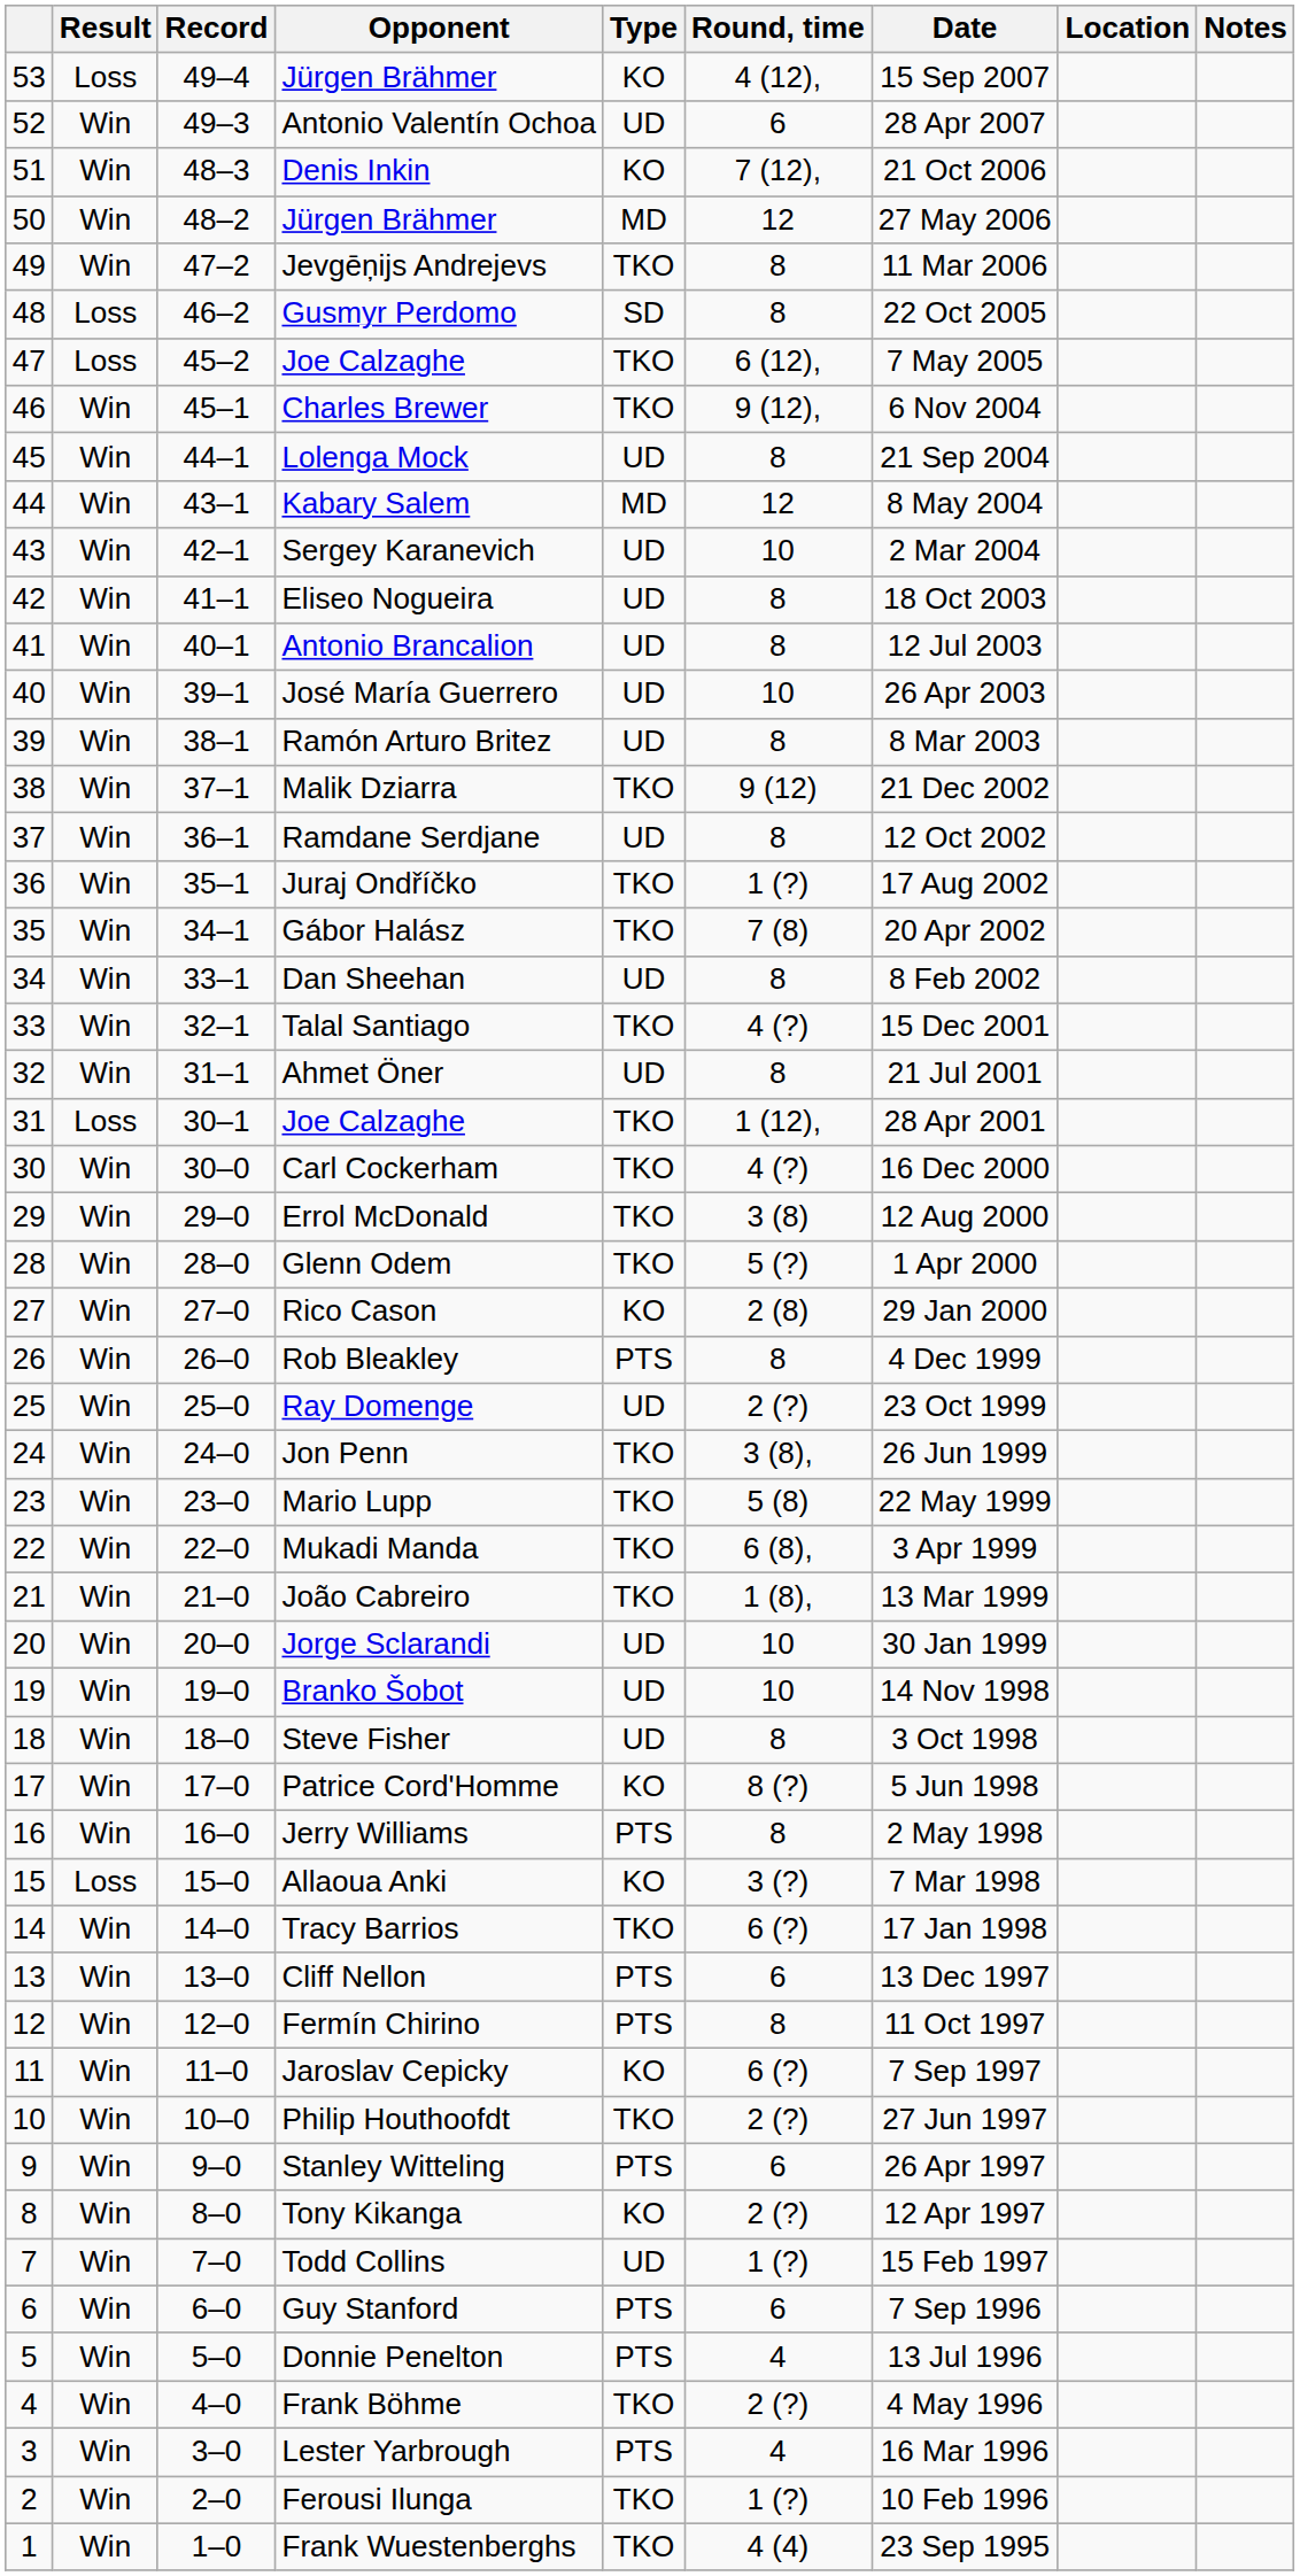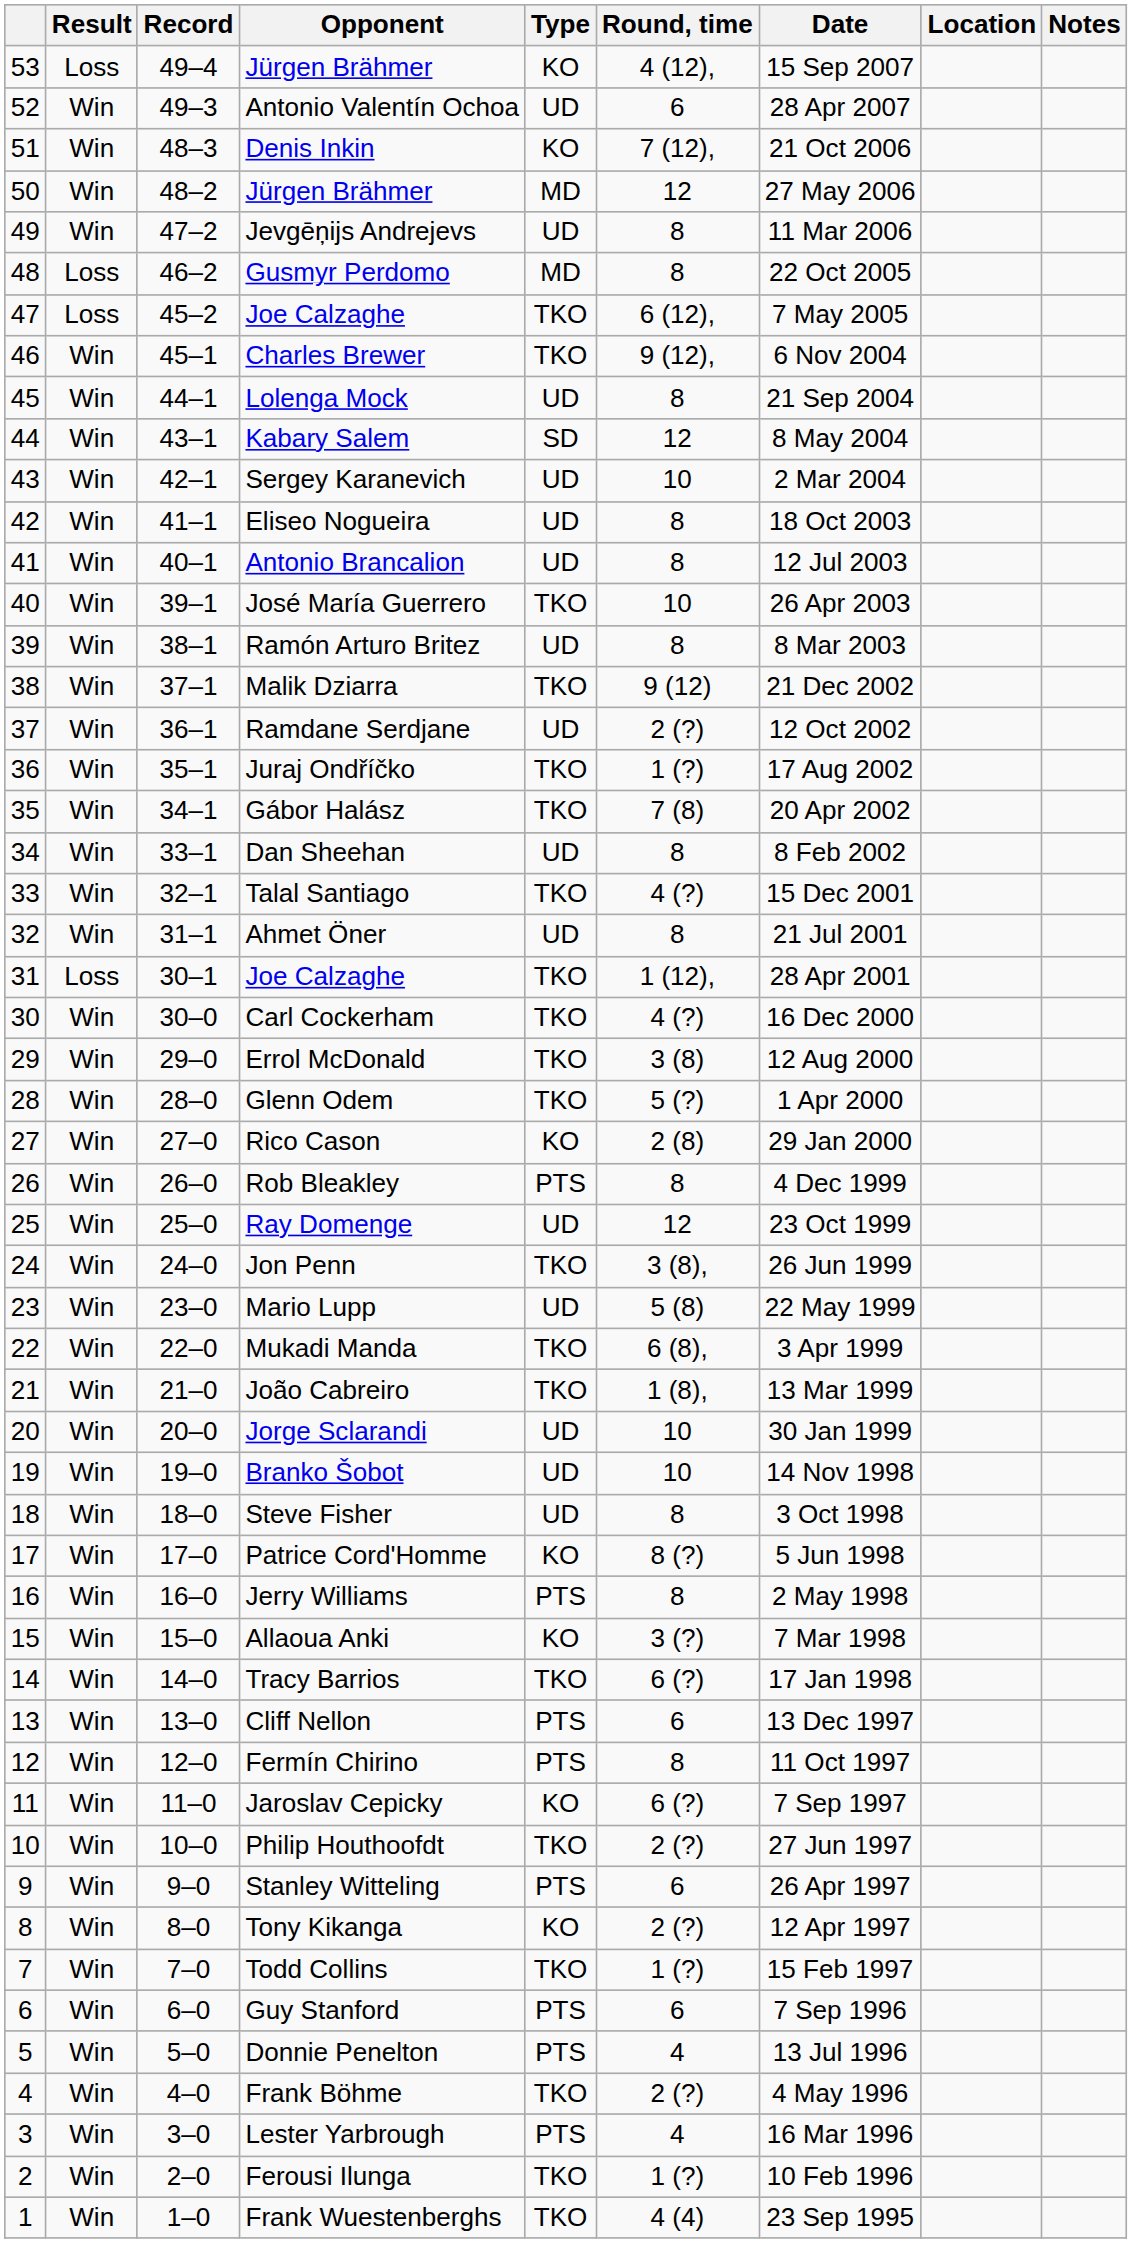 <table class="wikitable" style="text-align:center">
 <tr>
 <th></th>
 <th>Result</th>
 <th>Record</th>
 <th>Opponent</th>
 <th>Type</th>
 <th>Round, time</th>
 <th>Date</th>
 <th>Location</th>
 <th>Notes</th>
 </tr>
 <tr>
 <td>53</td>
 <td>Loss</td>
 <td>49–4</td>
 <td style="text-align:left;"><a href='#'>Jürgen Brähmer</a></td>
 <td>KO</td>
 <td>4 (12), </td>
 <td>15 Sep 2007</td>
 <td style="text-align:left;"></td>
 <td style="text-align:left;"></td>
 </tr>
 <tr>
 <td>52</td>
 <td>Win</td>
 <td>49–3</td>
 <td style="text-align:left;">Antonio Valentín Ochoa</td>
 <td>UD</td>
 <td>6</td>
 <td>28 Apr 2007</td>
 <td style="text-align:left;"></td>
 <td></td>
 </tr>
 <tr>
 <td>51</td>
 <td>Win</td>
 <td>48–3</td>
 <td style="text-align:left;"><a href='#'>Denis Inkin</a></td>
 <td>KO</td>
 <td>7 (12), </td>
 <td>21 Oct 2006</td>
 <td style="text-align:left;"></td>
 <td style="text-align:left;"></td>
 </tr>
 <tr>
 <td>50</td>
 <td>Win</td>
 <td>48–2</td>
 <td style="text-align:left;"><a href='#'>Jürgen Brähmer</a></td>
 <td>MD</td>
 <td>12</td>
 <td>27 May 2006</td>
 <td style="text-align:left;"></td>
 <td style="text-align:left;"></td>
 </tr>
 <tr>
 <td>49</td>
 <td>Win</td>
 <td>47–2</td>
 <td style="text-align:left;">Jevgēņijs Andrejevs</td>
-<td>TKO</td>
+<td>UD</td>
 <td>8</td>
 <td>11 Mar 2006</td>
 <td style="text-align:left;"></td>
 <td></td>
 </tr>
 <tr>
 <td>48</td>
 <td>Loss</td>
 <td>46–2</td>
 <td style="text-align:left;"><a href='#'>Gusmyr Perdomo</a></td>
-<td>SD</td>
+<td>MD</td>
 <td>8</td>
 <td>22 Oct 2005</td>
 <td style="text-align:left;"></td>
 <td></td>
 </tr>
 <tr>
 <td>47</td>
 <td>Loss</td>
 <td>45–2</td>
 <td style="text-align:left;"><a href='#'>Joe Calzaghe</a></td>
 <td>TKO</td>
 <td>6 (12), </td>
 <td>7 May 2005</td>
 <td style="text-align:left;"></td>
 <td style="text-align:left;"></td>
 </tr>
 <tr>
 <td>46</td>
 <td>Win</td>
 <td>45–1</td>
 <td style="text-align:left;"><a href='#'>Charles Brewer</a></td>
 <td>TKO</td>
 <td>9 (12), </td>
 <td>6 Nov 2004</td>
 <td style="text-align:left;"></td>
 <td style="text-align:left;"></td>
 </tr>
 <tr>
 <td>45</td>
 <td>Win</td>
 <td>44–1</td>
 <td style="text-align:left;"><a href='#'>Lolenga Mock</a></td>
 <td>UD</td>
 <td>8</td>
 <td>21 Sep 2004</td>
 <td style="text-align:left;"></td>
 <td></td>
 </tr>
 <tr>
 <td>44</td>
 <td>Win</td>
 <td>43–1</td>
 <td style="text-align:left;"><a href='#'>Kabary Salem</a></td>
-<td>MD</td>
+<td>SD</td>
 <td>12</td>
 <td>8 May 2004</td>
 <td style="text-align:left;"></td>
 <td style="text-align:left;"></td>
 </tr>
 <tr>
 <td>43</td>
 <td>Win</td>
 <td>42–1</td>
 <td style="text-align:left;">Sergey Karanevich</td>
 <td>UD</td>
 <td>10</td>
 <td>2 Mar 2004</td>
 <td style="text-align:left;"></td>
 <td></td>
 </tr>
 <tr>
 <td>42</td>
 <td>Win</td>
 <td>41–1</td>
 <td style="text-align:left;">Eliseo Nogueira</td>
 <td>UD</td>
 <td>8</td>
 <td>18 Oct 2003</td>
 <td style="text-align:left;"></td>
 <td></td>
 </tr>
 <tr>
 <td>41</td>
 <td>Win</td>
 <td>40–1</td>
 <td style="text-align:left;"><a href='#'>Antonio Brancalion</a></td>
 <td>UD</td>
 <td>8</td>
 <td>12 Jul 2003</td>
 <td style="text-align:left;"></td>
 <td></td>
 </tr>
 <tr>
 <td>40</td>
 <td>Win</td>
 <td>39–1</td>
 <td style="text-align:left;">José María Guerrero</td>
-<td>UD</td>
+<td>TKO</td>
 <td>10</td>
 <td>26 Apr 2003</td>
 <td style="text-align:left;"></td>
 <td style="text-align:left;"></td>
 </tr>
 <tr>
 <td>39</td>
 <td>Win</td>
 <td>38–1</td>
 <td style="text-align:left;">Ramón Arturo Britez</td>
 <td>UD</td>
 <td>8</td>
 <td>8 Mar 2003</td>
 <td style="text-align:left;"></td>
 <td></td>
 </tr>
 <tr>
 <td>38</td>
 <td>Win</td>
 <td>37–1</td>
 <td style="text-align:left;">Malik Dziarra</td>
 <td>TKO</td>
 <td>9 (12)</td>
 <td>21 Dec 2002</td>
 <td style="text-align:left;"></td>
 <td style="text-align:left;"></td>
 </tr>
 <tr>
 <td>37</td>
 <td>Win</td>
 <td>36–1</td>
 <td style="text-align:left;">Ramdane Serdjane</td>
 <td>UD</td>
-<td>8</td>
+<td>2 (?)</td>
 <td>12 Oct 2002</td>
 <td style="text-align:left;"></td>
 <td></td>
 </tr>
 <tr>
 <td>36</td>
 <td>Win</td>
 <td>35–1</td>
 <td style="text-align:left;">Juraj Ondříčko</td>
 <td>TKO</td>
 <td>1 (?)</td>
 <td>17 Aug 2002</td>
 <td style="text-align:left;"></td>
 <td></td>
 </tr>
 <tr>
 <td>35</td>
 <td>Win</td>
 <td>34–1</td>
 <td style="text-align:left;">Gábor Halász</td>
 <td>TKO</td>
 <td>7 (8)</td>
 <td>20 Apr 2002</td>
 <td style="text-align:left;"></td>
 <td></td>
 </tr>
 <tr>
 <td>34</td>
 <td>Win</td>
 <td>33–1</td>
 <td style="text-align:left;">Dan Sheehan</td>
 <td>UD</td>
 <td>8</td>
 <td>8 Feb 2002</td>
 <td style="text-align:left;"></td>
 <td></td>
 </tr>
 <tr>
 <td>33</td>
 <td>Win</td>
 <td>32–1</td>
 <td style="text-align:left;">Talal Santiago</td>
 <td>TKO</td>
 <td>4 (?)</td>
 <td>15 Dec 2001</td>
 <td style="text-align:left;"></td>
 <td></td>
 </tr>
 <tr>
 <td>32</td>
 <td>Win</td>
 <td>31–1</td>
 <td style="text-align:left;">Ahmet Öner</td>
 <td>UD</td>
 <td>8</td>
 <td>21 Jul 2001</td>
 <td style="text-align:left;"></td>
 <td></td>
 </tr>
 <tr>
 <td>31</td>
 <td>Loss</td>
 <td>30–1</td>
 <td style="text-align:left;"><a href='#'>Joe Calzaghe</a></td>
 <td>TKO</td>
 <td>1 (12), </td>
 <td>28 Apr 2001</td>
 <td style="text-align:left;"></td>
 <td style="text-align:left;"></td>
 </tr>
 <tr>
 <td>30</td>
 <td>Win</td>
 <td>30–0</td>
 <td style="text-align:left;">Carl Cockerham</td>
 <td>TKO</td>
 <td>4 (?)</td>
 <td>16 Dec 2000</td>
 <td style="text-align:left;"></td>
 <td></td>
 </tr>
 <tr>
 <td>29</td>
 <td>Win</td>
 <td>29–0</td>
 <td style="text-align:left;">Errol McDonald</td>
 <td>TKO</td>
 <td>3 (8)</td>
 <td>12 Aug 2000</td>
 <td style="text-align:left;"></td>
 <td></td>
 </tr>
 <tr>
 <td>28</td>
 <td>Win</td>
 <td>28–0</td>
 <td style="text-align:left;">Glenn Odem</td>
 <td>TKO</td>
 <td>5 (?)</td>
 <td>1 Apr 2000</td>
 <td style="text-align:left;"></td>
 <td></td>
 </tr>
 <tr>
 <td>27</td>
 <td>Win</td>
 <td>27–0</td>
 <td style="text-align:left;">Rico Cason</td>
 <td>KO</td>
 <td>2 (8)</td>
 <td>29 Jan 2000</td>
 <td style="text-align:left;"></td>
 <td></td>
 </tr>
 <tr>
 <td>26</td>
 <td>Win</td>
 <td>26–0</td>
 <td style="text-align:left;">Rob Bleakley</td>
 <td>PTS</td>
 <td>8</td>
 <td>4 Dec 1999</td>
 <td style="text-align:left;"></td>
 <td></td>
 </tr>
 <tr>
 <td>25</td>
 <td>Win</td>
 <td>25–0</td>
 <td style="text-align:left;"><a href='#'>Ray Domenge</a></td>
 <td>UD</td>
-<td>2 (?)</td>
+<td>12</td>
 <td>23 Oct 1999</td>
 <td style="text-align:left;"></td>
 <td style="text-align:left;"></td>
 </tr>
 <tr>
 <td>24</td>
 <td>Win</td>
 <td>24–0</td>
 <td style="text-align:left;">Jon Penn</td>
 <td>TKO</td>
 <td>3 (8), </td>
 <td>26 Jun 1999</td>
 <td style="text-align:left;"></td>
 <td></td>
 </tr>
 <tr>
 <td>23</td>
 <td>Win</td>
 <td>23–0</td>
 <td style="text-align:left;">Mario Lupp</td>
-<td>TKO</td>
+<td>UD</td>
 <td>5 (8)</td>
 <td>22 May 1999</td>
 <td style="text-align:left;"></td>
 <td></td>
 </tr>
 <tr>
 <td>22</td>
 <td>Win</td>
 <td>22–0</td>
 <td style="text-align:left;">Mukadi Manda</td>
 <td>TKO</td>
 <td>6 (8), </td>
 <td>3 Apr 1999</td>
 <td style="text-align:left;"></td>
 <td></td>
 </tr>
 <tr>
 <td>21</td>
 <td>Win</td>
 <td>21–0</td>
 <td style="text-align:left;">João Cabreiro</td>
 <td>TKO</td>
 <td>1 (8), </td>
 <td>13 Mar 1999</td>
 <td style="text-align:left;"></td>
 <td></td>
 </tr>
 <tr>
 <td>20</td>
 <td>Win</td>
 <td>20–0</td>
 <td style="text-align:left;"><a href='#'>Jorge Sclarandi</a></td>
 <td>UD</td>
 <td>10</td>
 <td>30 Jan 1999</td>
 <td style="text-align:left;"></td>
 <td></td>
 </tr>
 <tr>
 <td>19</td>
 <td>Win</td>
 <td>19–0</td>
 <td style="text-align:left;"><a href='#'>Branko Šobot</a></td>
 <td>UD</td>
 <td>10</td>
 <td>14 Nov 1998</td>
 <td style="text-align:left;"></td>
 <td style="text-align:left;"></td>
 </tr>
 <tr>
 <td>18</td>
 <td>Win</td>
 <td>18–0</td>
 <td style="text-align:left;">Steve Fisher</td>
 <td>UD</td>
 <td>8</td>
 <td>3 Oct 1998</td>
 <td style="text-align:left;"></td>
 <td></td>
 </tr>
 <tr>
 <td>17</td>
 <td>Win</td>
 <td>17–0</td>
 <td style="text-align:left;">Patrice Cord'Homme</td>
 <td>KO</td>
 <td>8 (?)</td>
 <td>5 Jun 1998</td>
 <td style="text-align:left;"></td>
 <td></td>
 </tr>
 <tr>
 <td>16</td>
 <td>Win</td>
 <td>16–0</td>
 <td style="text-align:left;">Jerry Williams</td>
 <td>PTS</td>
 <td>8</td>
 <td>2 May 1998</td>
 <td style="text-align:left;"></td>
 <td></td>
 </tr>
 <tr>
 <td>15</td>
-<td>Loss</td>
+<td>Win</td>
 <td>15–0</td>
 <td style="text-align:left;">Allaoua Anki</td>
 <td>KO</td>
 <td>3 (?)</td>
 <td>7 Mar 1998</td>
 <td style="text-align:left;"></td>
 <td></td>
 </tr>
 <tr>
 <td>14</td>
 <td>Win</td>
 <td>14–0</td>
 <td style="text-align:left;">Tracy Barrios</td>
 <td>TKO</td>
 <td>6 (?)</td>
 <td>17 Jan 1998</td>
 <td style="text-align:left;"></td>
 <td></td>
 </tr>
 <tr>
 <td>13</td>
 <td>Win</td>
 <td>13–0</td>
 <td style="text-align:left;">Cliff Nellon</td>
 <td>PTS</td>
 <td>6</td>
 <td>13 Dec 1997</td>
 <td style="text-align:left;"></td>
 <td></td>
 </tr>
 <tr>
 <td>12</td>
 <td>Win</td>
 <td>12–0</td>
 <td style="text-align:left;">Fermín Chirino</td>
 <td>PTS</td>
 <td>8</td>
 <td>11 Oct 1997</td>
 <td style="text-align:left;"></td>
 <td></td>
 </tr>
 <tr>
 <td>11</td>
 <td>Win</td>
 <td>11–0</td>
 <td style="text-align:left;">Jaroslav Cepicky</td>
 <td>KO</td>
 <td>6 (?)</td>
 <td>7 Sep 1997</td>
 <td style="text-align:left;"></td>
 <td></td>
 </tr>
 <tr>
 <td>10</td>
 <td>Win</td>
 <td>10–0</td>
 <td style="text-align:left;">Philip Houthoofdt</td>
 <td>TKO</td>
 <td>2 (?)</td>
 <td>27 Jun 1997</td>
 <td style="text-align:left;"></td>
 <td></td>
 </tr>
 <tr>
 <td>9</td>
 <td>Win</td>
 <td>9–0</td>
 <td style="text-align:left;">Stanley Witteling</td>
 <td>PTS</td>
 <td>6</td>
 <td>26 Apr 1997</td>
 <td style="text-align:left;"></td>
 <td></td>
 </tr>
 <tr>
 <td>8</td>
 <td>Win</td>
 <td>8–0</td>
 <td style="text-align:left;">Tony Kikanga</td>
 <td>KO</td>
 <td>2 (?)</td>
 <td>12 Apr 1997</td>
 <td style="text-align:left;"></td>
 <td></td>
 </tr>
 <tr>
 <td>7</td>
 <td>Win</td>
 <td>7–0</td>
 <td style="text-align:left;">Todd Collins</td>
-<td>UD</td>
+<td>TKO</td>
 <td>1 (?)</td>
 <td>15 Feb 1997</td>
 <td style="text-align:left;"></td>
 <td></td>
 </tr>
 <tr>
 <td>6</td>
 <td>Win</td>
 <td>6–0</td>
 <td style="text-align:left;">Guy Stanford</td>
 <td>PTS</td>
 <td>6</td>
 <td>7 Sep 1996</td>
 <td style="text-align:left;"></td>
 <td></td>
 </tr>
 <tr>
 <td>5</td>
 <td>Win</td>
 <td>5–0</td>
 <td style="text-align:left;">Donnie Penelton</td>
 <td>PTS</td>
 <td>4</td>
 <td>13 Jul 1996</td>
 <td style="text-align:left;"></td>
 <td></td>
 </tr>
 <tr>
 <td>4</td>
 <td>Win</td>
 <td>4–0</td>
 <td style="text-align:left;">Frank Böhme</td>
 <td>TKO</td>
 <td>2 (?)</td>
 <td>4 May 1996</td>
 <td style="text-align:left;"></td>
 <td></td>
 </tr>
 <tr>
 <td>3</td>
 <td>Win</td>
 <td>3–0</td>
 <td style="text-align:left;">Lester Yarbrough</td>
 <td>PTS</td>
 <td>4</td>
 <td>16 Mar 1996</td>
 <td style="text-align:left;"></td>
 <td></td>
 </tr>
 <tr>
 <td>2</td>
 <td>Win</td>
 <td>2–0</td>
 <td style="text-align:left;">Ferousi Ilunga</td>
 <td>TKO</td>
 <td>1 (?)</td>
 <td>10 Feb 1996</td>
 <td style="text-align:left;"></td>
 <td></td>
 </tr>
 <tr>
 <td>1</td>
 <td>Win</td>
 <td>1–0</td>
 <td style="text-align:left;">Frank Wuestenberghs</td>
 <td>TKO</td>
 <td>4 (4)</td>
 <td>23 Sep 1995</td>
 <td style="text-align:left;"></td>
 <td></td>
 </tr>
 </table>
